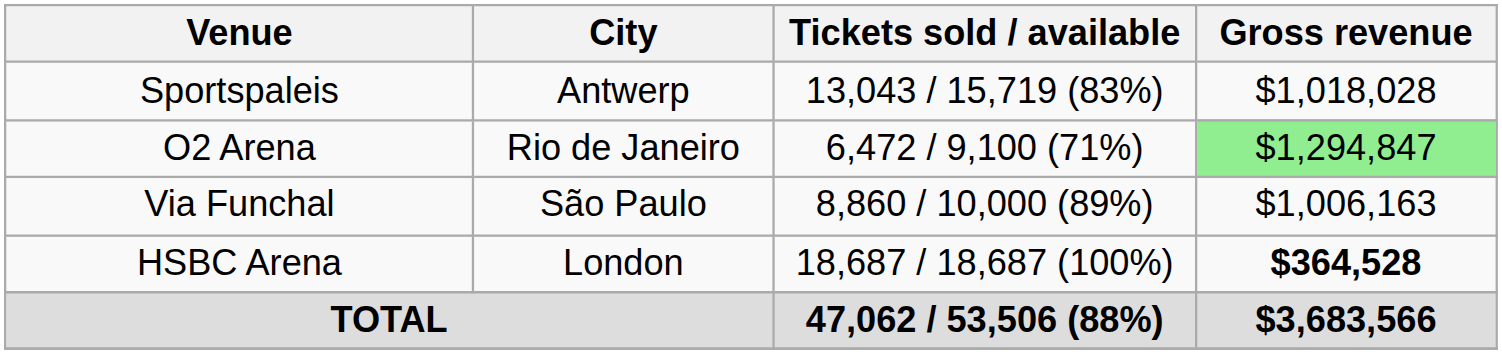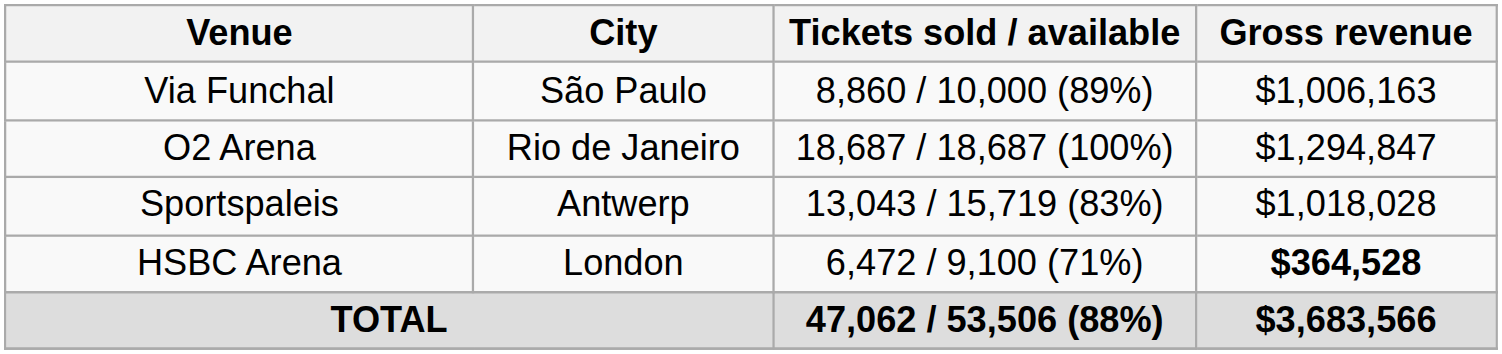 <table class="wikitable" style="text-align:center">
 <tr>
 <th style="width:200px;">Venue</th>
 <th style="width:125px;">City</th>
 <th style="width:180px;">Tickets sold / available</th>
 <th style="width:125px;">Gross revenue</th>
 </tr>
 <tr>
+<td>Via Funchal</td>
+<td>São Paulo</td>
+<td>8,860 / 10,000 (89%)</td>
+<td>$1,006,163</td>
+</tr>
+<tr>
+<td>O2 Arena</td>
+<td>Rio de Janeiro</td>
+<td>18,687 / 18,687 (100%)</td>
+<td>$1,294,847</td>
+</tr>
+<tr>
 <td>Sportspaleis</td>
 <td>Antwerp</td>
 <td>13,043 / 15,719 (83%)</td>
 <td>$1,018,028</td>
 </tr>
 <tr>
-<td>O2 Arena</td>
-<td>Rio de Janeiro</td>
-<td>6,472 / 9,100 (71%)</td>
-<td style="background: lightgreen;">$1,294,847</td>
-</tr>
-<tr>
-<td>Via Funchal</td>
-<td>São Paulo</td>
-<td>8,860 / 10,000 (89%)</td>
-<td>$1,006,163</td>
-</tr>
-<tr>
 <td>HSBC Arena</td>
 <td>London</td>
-<td>18,687 / 18,687 (100%)</td>
+<td>6,472 / 9,100 (71%)</td>
 <td><strong>$364,528</strong></td>
 </tr>
 <tr>
 </tr>
 <tr style="background:#ddd;">
 <td colspan="2"><strong>TOTAL</strong></td>
 <td><strong>47,062 / 53,506 (88%)</strong></td>
 <td><strong>$3,683,566</strong></td>
 </tr>
 <tr>
 </tr>
 </table>
